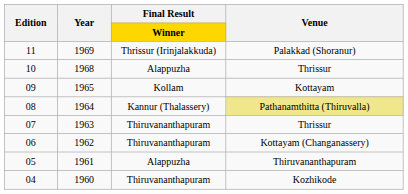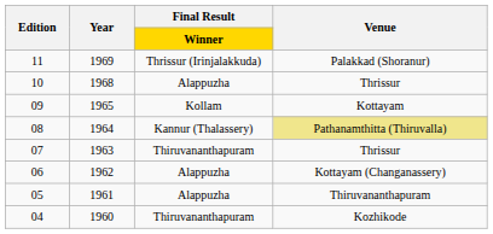 <table class="wikitable" style="text-align:center; line-height:20px; font-size:90%;">
 <tr>
 <th rowspan="2" width=70px>Edition</th>
 <th rowspan="2" width=71px>Year</th>
 <th colspan="1" width=160px>Final Result</th>
 <th rowspan="2" width=250px>Venue</th>
 </tr>
 <tr>
 <th width=99px style="background:gold;">Winner</th>
 </tr>
 <tr>
 <td>11</td>
 <td>1969</td>
 <td>Thrissur (Irinjalakkuda)</td>
 <td>Palakkad (Shoranur)</td>
 </tr>
 <tr>
 <td>10</td>
 <td>1968</td>
 <td>Alappuzha</td>
 <td>Thrissur</td>
 </tr>
 <tr>
 <td>09</td>
 <td>1965</td>
 <td>Kollam</td>
 <td>Kottayam</td>
 </tr>
 <tr>
 <td>08</td>
 <td>1964</td>
 <td>Kannur (Thalassery)</td>
 <td style="background: khaki;">Pathanamthitta (Thiruvalla)</td>
 </tr>
 <tr>
 <td>07</td>
 <td>1963</td>
 <td>Thiruvananthapuram</td>
 <td>Thrissur</td>
 </tr>
 <tr>
 <td>06</td>
 <td>1962</td>
-<td>Thiruvananthapuram</td>
+<td>Alappuzha</td>
 <td>Kottayam (Changanassery)</td>
 </tr>
 <tr>
 <td>05</td>
 <td>1961</td>
 <td>Alappuzha</td>
 <td>Thiruvananthapuram</td>
 </tr>
 <tr>
 <td>04</td>
 <td>1960</td>
 <td>Thiruvananthapuram</td>
 <td>Kozhikode</td>
 </tr>
 </table>
